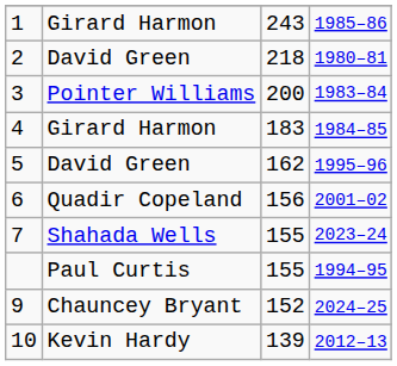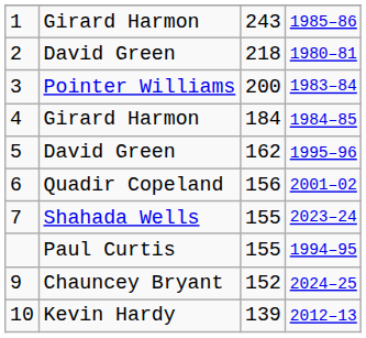 <table class="wikitable">
 <tr>
 </tr>
 <tr>
 <td>1</td>
 <td>Girard Harmon</td>
 <td>243</td>
 <td style="font-size:80%;"><a href='#'>1985–86</a></td>
 </tr>
 <tr>
 <td>2</td>
 <td>David Green</td>
 <td>218</td>
 <td style="font-size:80%;"><a href='#'>1980–81</a></td>
 </tr>
 <tr>
 <td>3</td>
 <td><a href='#'>Pointer Williams</a></td>
 <td>200</td>
 <td style="font-size:80%;"><a href='#'>1983–84</a></td>
 </tr>
 <tr>
 <td>4</td>
 <td>Girard Harmon</td>
-<td>183</td>
+<td>184</td>
 <td style="font-size:80%;"><a href='#'>1984–85</a></td>
 </tr>
 <tr>
 <td>5</td>
 <td>David Green</td>
 <td>162</td>
 <td style="font-size:80%;"><a href='#'>1995–96</a></td>
 </tr>
 <tr>
 <td>6</td>
 <td>Quadir Copeland</td>
 <td>156</td>
 <td style="font-size:80%;"><a href='#'>2001–02</a></td>
 </tr>
 <tr>
 <td>7</td>
 <td><a href='#'>Shahada Wells</a></td>
 <td>155</td>
 <td style="font-size:80%;"><a href='#'>2023–24</a></td>
 </tr>
 <tr>
 <td></td>
 <td>Paul Curtis</td>
 <td>155</td>
 <td style="font-size:80%;"><a href='#'>1994–95</a></td>
 </tr>
 <tr>
 <td>9</td>
 <td>Chauncey Bryant</td>
 <td>152</td>
 <td style="font-size:80%;"><a href='#'>2024–25</a></td>
 </tr>
 <tr>
 <td>10</td>
 <td>Kevin Hardy</td>
 <td>139</td>
 <td style="font-size:80%;"><a href='#'>2012–13</a></td>
 </tr>
 </table>
